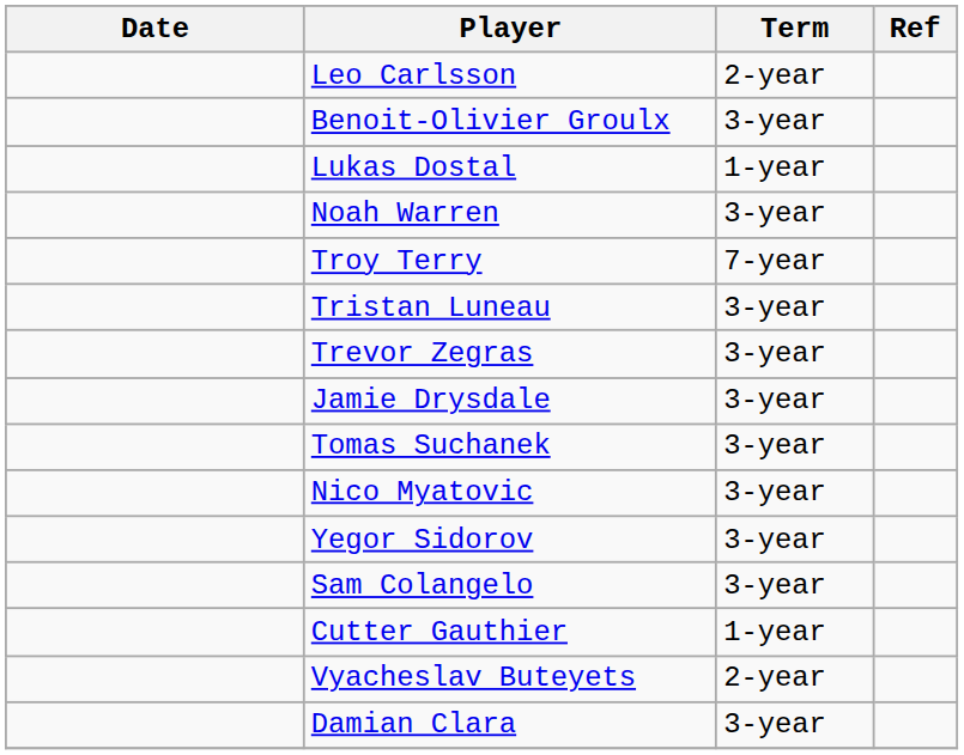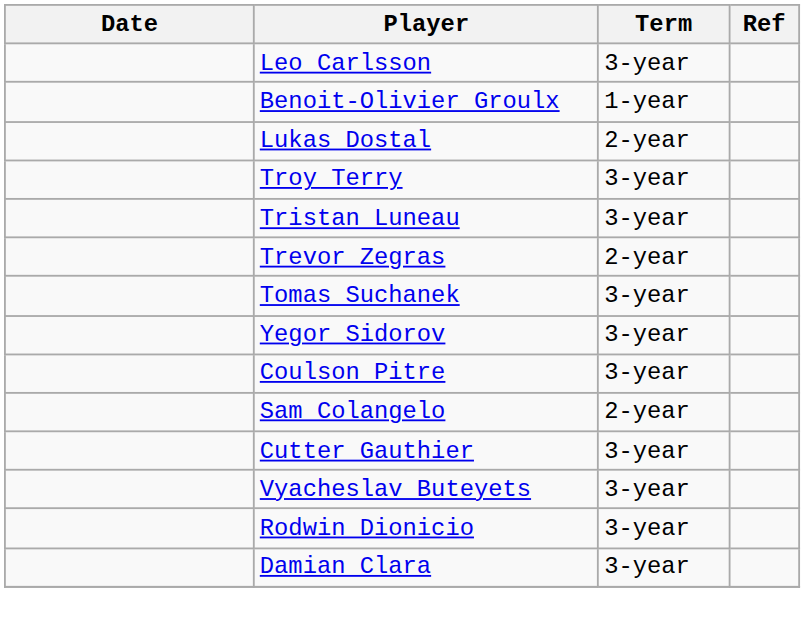 <table class="wikitable">
 <tr>
 <th style="width: 10em;">Date</th>
 <th style="width: 14em;">Player</th>
 <th style="width: 5em;">Term</th>
 <th style="width: 2.5em;">Ref</th>
 </tr>
 <tr>
 <td></td>
 <td><a href='#'>Leo Carlsson</a></td>
+<td>3-year</td>
+<td></td>
+</tr>
+<tr>
+<td></td>
+<td><a href='#'>Benoit-Olivier Groulx</a></td>
+<td>1-year</td>
+<td></td>
+</tr>
+<tr>
+<td></td>
+<td><a href='#'>Lukas Dostal</a></td>
 <td>2-year</td>
 <td></td>
 </tr>
 <tr>
 <td></td>
-<td><a href='#'>Benoit-Olivier Groulx</a></td>
+<td><a href='#'>Troy Terry</a></td>
 <td>3-year</td>
-<td></td>
-</tr>
-<tr>
-<td></td>
-<td><a href='#'>Lukas Dostal</a></td>
-<td>1-year</td>
-<td></td>
-</tr>
-<tr>
-<td></td>
-<td><a href='#'>Noah Warren</a></td>
-<td>3-year</td>
-<td></td>
-</tr>
-<tr>
-<td></td>
-<td><a href='#'>Troy Terry</a></td>
-<td>7-year</td>
 <td></td>
 </tr>
 <tr>
 <td></td>
 <td><a href='#'>Tristan Luneau</a></td>
 <td>3-year</td>
 <td></td>
 </tr>
 <tr>
 <td></td>
 <td><a href='#'>Trevor Zegras</a></td>
-<td>3-year</td>
-<td></td>
-</tr>
-<tr>
-<td></td>
-<td><a href='#'>Jamie Drysdale</a></td>
-<td>3-year</td>
+<td>2-year</td>
 <td></td>
 </tr>
 <tr>
 <td></td>
 <td><a href='#'>Tomas Suchanek</a></td>
-<td>3-year</td>
-<td></td>
-</tr>
-<tr>
-<td></td>
-<td><a href='#'>Nico Myatovic</a></td>
 <td>3-year</td>
 <td></td>
 </tr>
 <tr>
 <td></td>
 <td><a href='#'>Yegor Sidorov</a></td>
 <td>3-year</td>
 <td></td>
 </tr>
 <tr>
 <td></td>
-<td><a href='#'>Sam Colangelo</a></td>
+<td><a href='#'>Coulson Pitre</a></td>
 <td>3-year</td>
 <td></td>
 </tr>
 <tr>
 <td></td>
+<td><a href='#'>Sam Colangelo</a></td>
+<td>2-year</td>
+<td></td>
+</tr>
+<tr>
+<td></td>
 <td><a href='#'>Cutter Gauthier</a></td>
-<td>1-year</td>
+<td>3-year</td>
 <td></td>
 </tr>
 <tr>
 <td></td>
 <td><a href='#'>Vyacheslav Buteyets</a></td>
-<td>2-year</td>
+<td>3-year</td>
+<td></td>
+</tr>
+<tr>
+<td></td>
+<td><a href='#'>Rodwin Dionicio</a></td>
+<td>3-year</td>
 <td></td>
 </tr>
 <tr>
 <td></td>
 <td><a href='#'>Damian Clara</a></td>
 <td>3-year</td>
 <td></td>
 </tr>
 <tr>
 </tr>
 </table>
